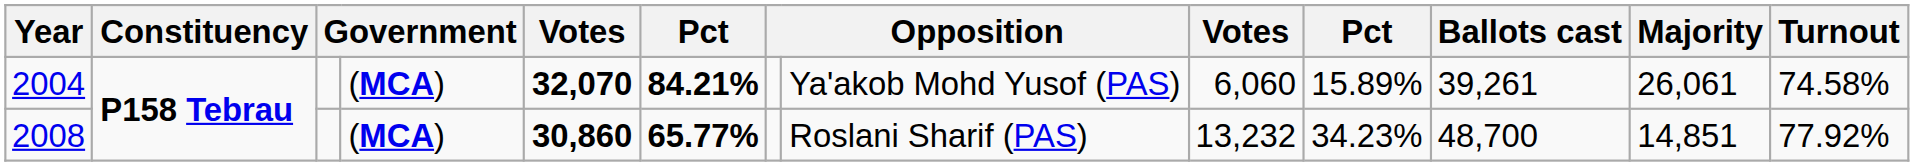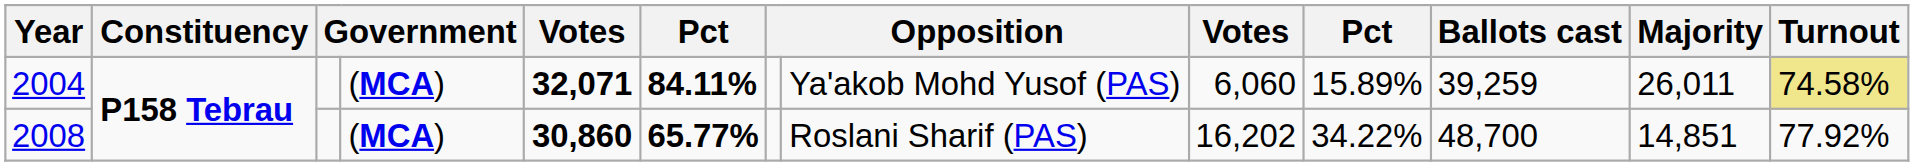 <table class="wikitable" style="margin:0.5em ; font-size:95%">
 <tr>
 <th>Year</th>
 <th>Constituency</th>
 <th colspan=2>Government</th>
 <th>Votes</th>
 <th>Pct</th>
 <th colspan=2>Opposition</th>
 <th>Votes</th>
 <th>Pct</th>
 <th>Ballots cast</th>
 <th>Majority</th>
 <th>Turnout</th>
 </tr>
 <tr>
 <td><a href='#'>2004</a></td>
 <td rowspan=2><strong>P158 <a href='#'>Tebrau</a></strong></td>
 <td></td>
 <td> (<a href='#'><strong>MCA</strong></a>)</td>
-<td align="right"><strong>32,070</strong></td>
-<td><strong>84.21%</strong></td>
+<td align="right"><strong>32,071</strong></td>
+<td><strong>84.11%</strong></td>
 <td></td>
 <td>Ya'akob Mohd Yusof (<a href='#'>PAS</a>)</td>
 <td align="right">6,060</td>
 <td>15.89%</td>
-<td>39,261</td>
-<td>26,061</td>
-<td>74.58%</td>
+<td>39,259</td>
+<td>26,011</td>
+<td style="background: khaki;">74.58%</td>
 </tr>
 <tr>
 <td><a href='#'>2008</a></td>
 <td></td>
 <td> (<a href='#'><strong>MCA</strong></a>)</td>
 <td align="right"><strong>30,860</strong></td>
 <td><strong>65.77%</strong></td>
 <td></td>
 <td>Roslani Sharif (<a href='#'>PAS</a>)</td>
-<td align="right">13,232</td>
-<td>34.23%</td>
+<td align="right">16,202</td>
+<td>34.22%</td>
 <td>48,700</td>
 <td>14,851</td>
 <td>77.92%</td>
 </tr>
 </table>
